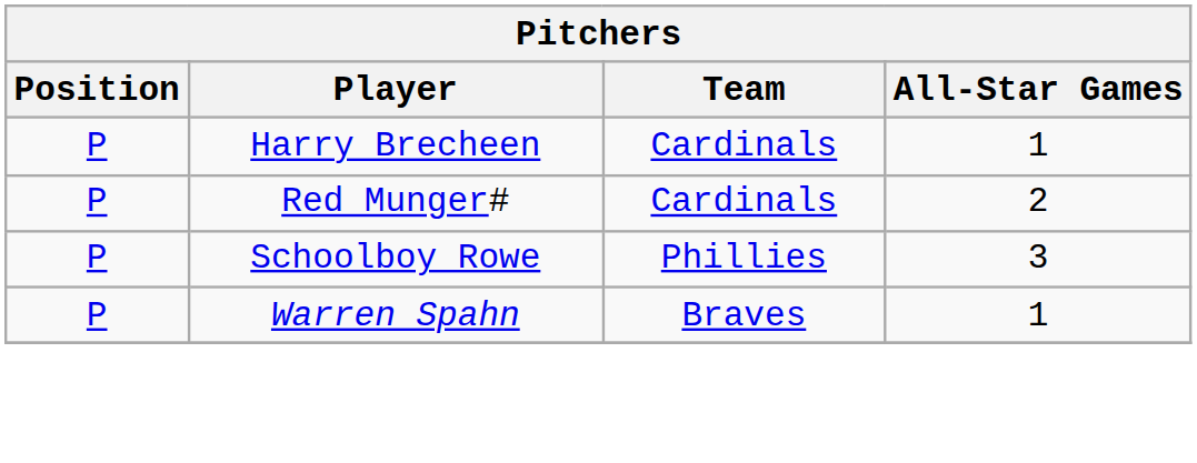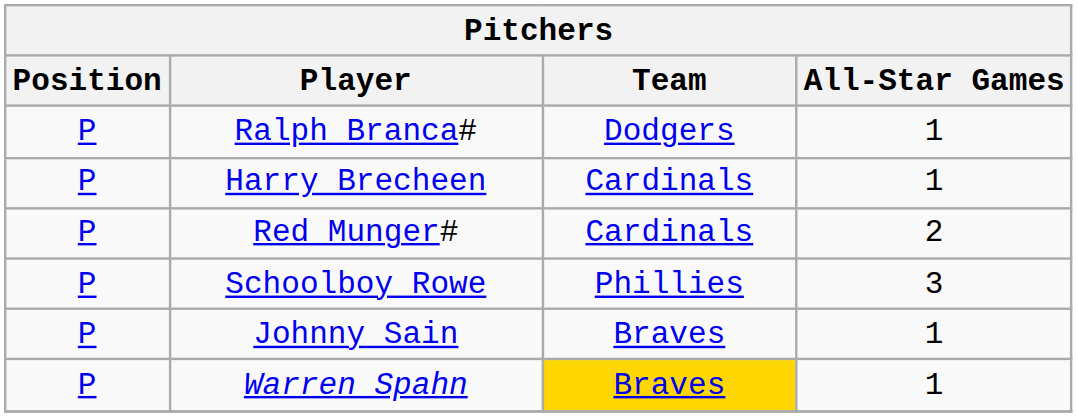 <table class="wikitable" style="font-size: 100%; text-align:center;">
 <tr>
 <th colspan="4">Pitchers</th>
 </tr>
 <tr>
 <th>Position</th>
 <th width="150">Player</th>
 <th width="100">Team</th>
 <th>All-Star Games</th>
+</tr>
+<tr>
+<td><a href='#'>P</a></td>
+<td><a href='#'>Ralph Branca</a>#</td>
+<td><a href='#'>Dodgers</a></td>
+<td>1</td>
 </tr>
 <tr>
 <td><a href='#'>P</a></td>
 <td><a href='#'>Harry Brecheen</a></td>
 <td><a href='#'>Cardinals</a></td>
 <td>1</td>
 </tr>
 <tr>
 <td><a href='#'>P</a></td>
 <td><a href='#'>Red Munger</a>#</td>
 <td><a href='#'>Cardinals</a></td>
 <td>2</td>
 </tr>
 <tr>
 <td><a href='#'>P</a></td>
 <td><a href='#'>Schoolboy Rowe</a></td>
 <td><a href='#'>Phillies</a></td>
 <td>3</td>
 </tr>
 <tr>
 <td><a href='#'>P</a></td>
+<td><a href='#'>Johnny Sain</a></td>
+<td><a href='#'>Braves</a></td>
+<td>1</td>
+</tr>
+<tr>
+<td><a href='#'>P</a></td>
 <td><em><a href='#'>Warren Spahn</a></em></td>
-<td><a href='#'>Braves</a></td>
+<td style="background: gold;"><a href='#'>Braves</a></td>
 <td>1</td>
 </tr>
 <tr>
 </tr>
 </table>
